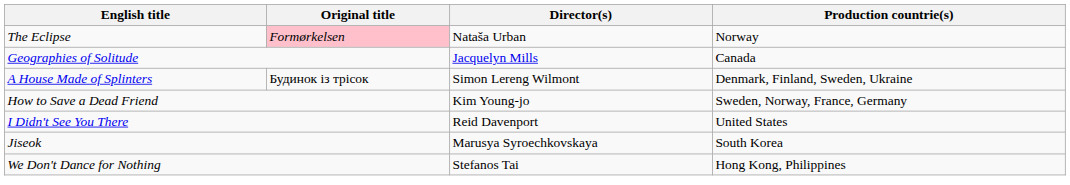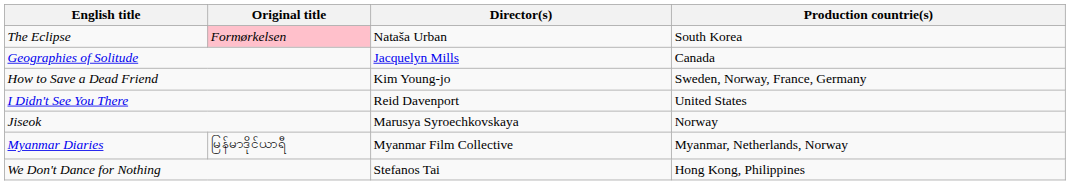 <table class="sortable wikitable" style="width:100%; margin-bottom:4px">
 <tr>
 <th scope="col">English title</th>
 <th scope="col">Original title</th>
 <th scope="col">Director(s)</th>
 <th scope="col">Production countrie(s)</th>
 </tr>
 <tr>
 <td><em>The Eclipse</em></td>
 <td style="background: pink;"><em>Formørkelsen</em></td>
 <td>Nataša Urban</td>
-<td>Norway</td>
+<td>South Korea</td>
 </tr>
 <tr>
 <td colspan="2"><em><a href='#'>Geographies of Solitude</a></em></td>
 <td><a href='#'>Jacquelyn Mills</a></td>
 <td>Canada</td>
-</tr>
-<tr>
-<td><em><a href='#'>A House Made of Splinters</a></em></td>
-<td>Будинок із трісок</td>
-<td>Simon Lereng Wilmont</td>
-<td>Denmark, Finland, Sweden, Ukraine</td>
 </tr>
 <tr>
 <td colspan="2"><em>How to Save a Dead Friend</em></td>
 <td>Kim Young-jo</td>
 <td>Sweden, Norway, France, Germany</td>
 </tr>
 <tr>
 <td colspan="2"><em><a href='#'>I Didn't See You There</a></em></td>
 <td>Reid Davenport</td>
 <td>United States</td>
 </tr>
 <tr>
 <td colspan="2"><em>Jiseok</em></td>
 <td>Marusya Syroechkovskaya</td>
-<td>South Korea</td>
+<td>Norway</td>
+</tr>
+<tr>
+<td><em><a href='#'>Myanmar Diaries</a></em></td>
+<td>မြန်မာဒိုင်ယာရီ</td>
+<td>Myanmar Film Collective</td>
+<td>Myanmar, Netherlands, Norway</td>
 </tr>
 <tr>
 <td colspan="2"><em>We Don't Dance for Nothing</em></td>
 <td>Stefanos Tai</td>
 <td>Hong Kong, Philippines</td>
 </tr>
 </table>
